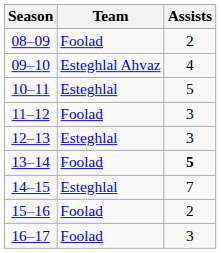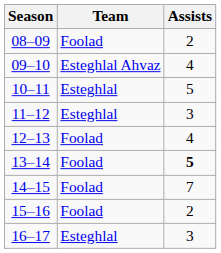 <table class="wikitable" style="text-align: center;">
 <tr>
 <th>Season</th>
 <th>Team</th>
 <th>Assists</th>
 </tr>
 <tr>
 <td><a href='#'>08–09</a></td>
 <td align="left"><a href='#'>Foolad</a></td>
 <td>2</td>
 </tr>
 <tr>
 <td><a href='#'>09–10</a></td>
 <td align="left"><a href='#'>Esteghlal Ahvaz</a></td>
 <td>4</td>
 </tr>
 <tr>
 <td><a href='#'>10–11</a></td>
 <td align="left"><a href='#'>Esteghlal</a></td>
 <td>5</td>
 </tr>
 <tr>
 <td><a href='#'>11–12</a></td>
-<td align="left"><a href='#'>Foolad</a></td>
+<td align="left"><a href='#'>Esteghlal</a></td>
 <td>3</td>
 </tr>
 <tr>
 <td><a href='#'>12–13</a></td>
-<td align="left"><a href='#'>Esteghlal</a></td>
-<td>3</td>
+<td align="left"><a href='#'>Foolad</a></td>
+<td>4</td>
 </tr>
 <tr>
 <td><a href='#'>13–14</a></td>
 <td align="left"><a href='#'>Foolad</a></td>
 <td><strong>5</strong></td>
 </tr>
 <tr>
 <td><a href='#'>14–15</a></td>
-<td align="left"><a href='#'>Esteghlal</a></td>
+<td align="left"><a href='#'>Foolad</a></td>
 <td>7</td>
 </tr>
 <tr>
 <td><a href='#'>15–16</a></td>
 <td align="left"><a href='#'>Foolad</a></td>
 <td>2</td>
 </tr>
 <tr>
 <td><a href='#'>16–17</a></td>
-<td align="left"><a href='#'>Foolad</a></td>
+<td align="left"><a href='#'>Esteghlal</a></td>
 <td>3</td>
 </tr>
 </table>
